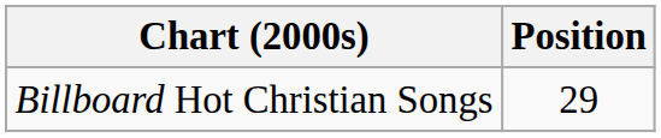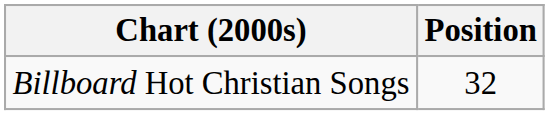 <table class="wikitable">
 <tr>
 <th>Chart (2000s)</th>
 <th>Position</th>
 </tr>
 <tr>
 <td><em>Billboard</em> Hot Christian Songs</td>
-<td align="center">29</td>
+<td align="center">32</td>
 </tr>
 </table>
